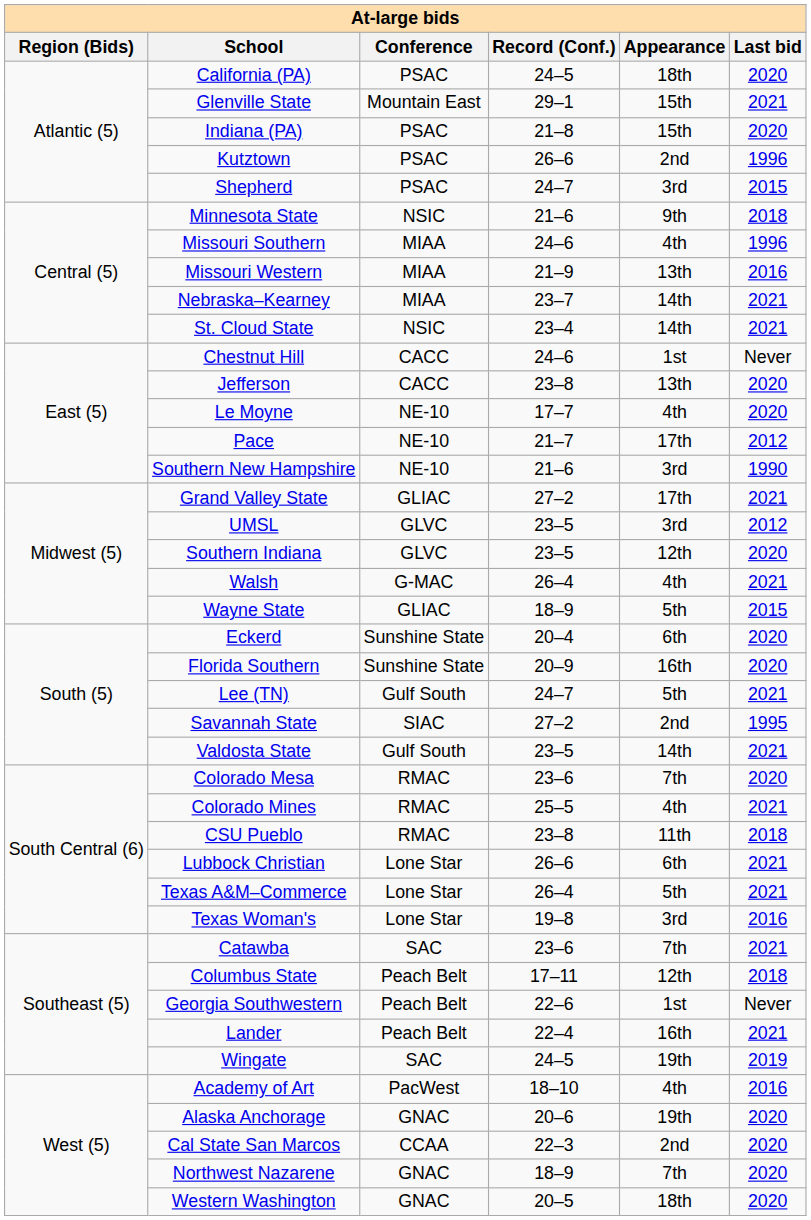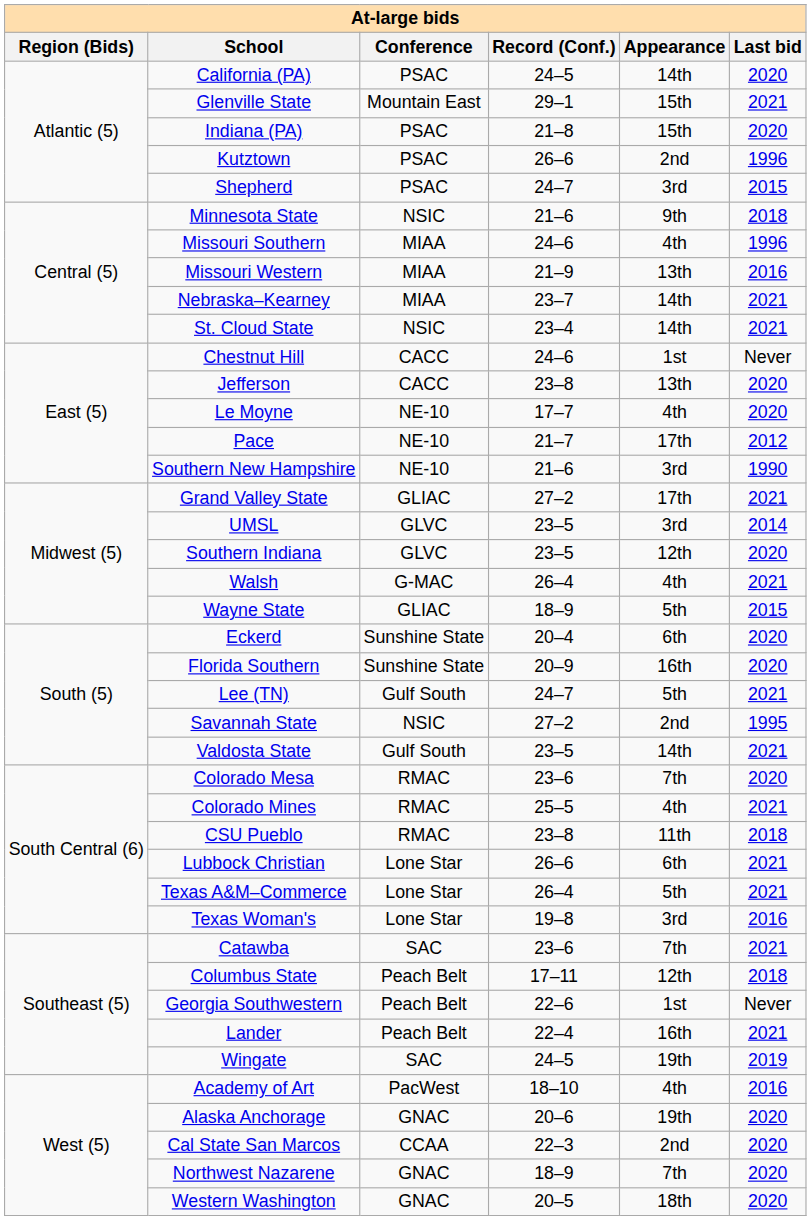 <table class="wikitable sortable" style="text-align:center;">
 <tr>
 <th colspan="6" style="background:#ffdead;">At-large bids</th>
 </tr>
 <tr>
 <th>Region (Bids)</th>
 <th>School</th>
 <th>Conference</th>
 <th>Record (Conf.)</th>
 <th>Appearance</th>
 <th>Last bid</th>
 </tr>
 <tr>
 <td rowspan=5>Atlantic (5)</td>
 <td><a href='#'>California (PA)</a></td>
 <td>PSAC</td>
 <td align=center>24–5</td>
-<td align=center>18th</td>
+<td align=center>14th</td>
 <td align=center><a href='#'>2020</a></td>
 </tr>
 <tr>
 <td><a href='#'>Glenville State</a></td>
 <td>Mountain East</td>
 <td align=center>29–1</td>
 <td align=center>15th</td>
 <td align=center><a href='#'>2021</a></td>
 </tr>
 <tr>
 <td><a href='#'>Indiana (PA)</a></td>
 <td>PSAC</td>
 <td align=center>21–8</td>
 <td align=center>15th</td>
 <td align=center><a href='#'>2020</a></td>
 </tr>
 <tr>
 <td><a href='#'>Kutztown</a></td>
 <td>PSAC</td>
 <td align=center>26–6</td>
 <td align=center>2nd</td>
 <td align=center><a href='#'>1996</a></td>
 </tr>
 <tr>
 <td><a href='#'>Shepherd</a></td>
 <td>PSAC</td>
 <td align=center>24–7</td>
 <td align=center>3rd</td>
 <td align=center><a href='#'>2015</a></td>
 </tr>
 <tr>
 <td rowspan=5>Central (5)</td>
 <td><a href='#'>Minnesota State</a></td>
 <td>NSIC</td>
 <td align=center>21–6</td>
 <td align=center>9th</td>
 <td align=center><a href='#'>2018</a></td>
 </tr>
 <tr>
 <td><a href='#'>Missouri Southern</a></td>
 <td>MIAA</td>
 <td align=center>24–6</td>
 <td align=center>4th</td>
 <td align=center><a href='#'>1996</a></td>
 </tr>
 <tr>
 <td><a href='#'>Missouri Western</a></td>
 <td>MIAA</td>
 <td align=center>21–9</td>
 <td align=center>13th</td>
 <td align=center><a href='#'>2016</a></td>
 </tr>
 <tr>
 <td><a href='#'>Nebraska–Kearney</a></td>
 <td>MIAA</td>
 <td align=center>23–7</td>
 <td align=center>14th</td>
 <td align=center><a href='#'>2021</a></td>
 </tr>
 <tr>
 <td><a href='#'>St. Cloud State</a></td>
 <td>NSIC</td>
 <td align=center>23–4</td>
 <td align=center>14th</td>
 <td align=center><a href='#'>2021</a></td>
 </tr>
 <tr>
 <td rowspan=5>East (5)</td>
 <td><a href='#'>Chestnut Hill</a></td>
 <td>CACC</td>
 <td align=center>24–6</td>
 <td align=center>1st</td>
 <td align=center>Never</td>
 </tr>
 <tr>
 <td><a href='#'>Jefferson</a></td>
 <td>CACC</td>
 <td align=center>23–8</td>
 <td align=center>13th</td>
 <td align=center><a href='#'>2020</a></td>
 </tr>
 <tr>
 <td><a href='#'>Le Moyne</a></td>
 <td>NE-10</td>
 <td align=center>17–7</td>
 <td align=center>4th</td>
 <td align=center><a href='#'>2020</a></td>
 </tr>
 <tr>
 <td><a href='#'>Pace</a></td>
 <td>NE-10</td>
 <td align=center>21–7</td>
 <td align=center>17th</td>
 <td align=center><a href='#'>2012</a></td>
 </tr>
 <tr>
 <td><a href='#'>Southern New Hampshire</a></td>
 <td>NE-10</td>
 <td align=center>21–6</td>
 <td align=center>3rd</td>
 <td align=center><a href='#'>1990</a></td>
 </tr>
 <tr>
 <td rowspan=5>Midwest (5)</td>
 <td><a href='#'>Grand Valley State</a></td>
 <td>GLIAC</td>
 <td align=center>27–2</td>
 <td align=center>17th</td>
 <td align=center><a href='#'>2021</a></td>
 </tr>
 <tr>
 <td><a href='#'>UMSL</a></td>
 <td>GLVC</td>
 <td align=center>23–5</td>
 <td align=center>3rd</td>
-<td align=center><a href='#'>2012</a></td>
+<td align=center><a href='#'>2014</a></td>
 </tr>
 <tr>
 <td><a href='#'>Southern Indiana</a></td>
 <td>GLVC</td>
 <td align=center>23–5</td>
 <td align=center>12th</td>
 <td align=center><a href='#'>2020</a></td>
 </tr>
 <tr>
 <td><a href='#'>Walsh</a></td>
 <td>G-MAC</td>
 <td align=center>26–4</td>
 <td align=center>4th</td>
 <td align=center><a href='#'>2021</a></td>
 </tr>
 <tr>
 <td><a href='#'>Wayne State</a></td>
 <td>GLIAC</td>
 <td align=center>18–9</td>
 <td align=center>5th</td>
 <td align=center><a href='#'>2015</a></td>
 </tr>
 <tr>
 <td rowspan=5>South (5)</td>
 <td><a href='#'>Eckerd</a></td>
 <td>Sunshine State</td>
 <td align=center>20–4</td>
 <td align=center>6th</td>
 <td align=center><a href='#'>2020</a></td>
 </tr>
 <tr>
 <td><a href='#'>Florida Southern</a></td>
 <td>Sunshine State</td>
 <td align=center>20–9</td>
 <td align=center>16th</td>
 <td align=center><a href='#'>2020</a></td>
 </tr>
 <tr>
 <td><a href='#'>Lee (TN)</a></td>
 <td>Gulf South</td>
 <td align=center>24–7</td>
 <td align=center>5th</td>
 <td align=center><a href='#'>2021</a></td>
 </tr>
 <tr>
 <td><a href='#'>Savannah State</a></td>
-<td>SIAC</td>
+<td>NSIC</td>
 <td align=center>27–2</td>
 <td align=center>2nd</td>
 <td align=center><a href='#'>1995</a></td>
 </tr>
 <tr>
 <td><a href='#'>Valdosta State</a></td>
 <td>Gulf South</td>
 <td align=center>23–5</td>
 <td align=center>14th</td>
 <td align=center><a href='#'>2021</a></td>
 </tr>
 <tr>
 <td rowspan=6>South Central (6)</td>
 <td><a href='#'>Colorado Mesa</a></td>
 <td>RMAC</td>
 <td align=center>23–6</td>
 <td align=center>7th</td>
 <td align=center><a href='#'>2020</a></td>
 </tr>
 <tr>
 <td><a href='#'>Colorado Mines</a></td>
 <td>RMAC</td>
 <td align=center>25–5</td>
 <td align=center>4th</td>
 <td align=center><a href='#'>2021</a></td>
 </tr>
 <tr>
 <td><a href='#'>CSU Pueblo</a></td>
 <td>RMAC</td>
 <td align=center>23–8</td>
 <td align=center>11th</td>
 <td align=center><a href='#'>2018</a></td>
 </tr>
 <tr>
 <td><a href='#'>Lubbock Christian</a></td>
 <td>Lone Star</td>
 <td align=center>26–6</td>
 <td align=center>6th</td>
 <td align=center><a href='#'>2021</a></td>
 </tr>
 <tr>
 <td><a href='#'>Texas A&M–Commerce</a></td>
 <td>Lone Star</td>
 <td align=center>26–4</td>
 <td align=center>5th</td>
 <td align=center><a href='#'>2021</a></td>
 </tr>
 <tr>
 <td><a href='#'>Texas Woman's</a></td>
 <td>Lone Star</td>
 <td align=center>19–8</td>
 <td align=center>3rd</td>
 <td align=center><a href='#'>2016</a></td>
 </tr>
 <tr>
 <td rowspan=5>Southeast (5)</td>
 <td><a href='#'>Catawba</a></td>
 <td>SAC</td>
 <td align=center>23–6</td>
 <td align=center>7th</td>
 <td align=center><a href='#'>2021</a></td>
 </tr>
 <tr>
 <td><a href='#'>Columbus State</a></td>
 <td>Peach Belt</td>
 <td align=center>17–11</td>
 <td align=center>12th</td>
 <td align=center><a href='#'>2018</a></td>
 </tr>
 <tr>
 <td><a href='#'>Georgia Southwestern</a></td>
 <td>Peach Belt</td>
 <td align=center>22–6</td>
 <td align=center>1st</td>
 <td align=center>Never</td>
 </tr>
 <tr>
 <td><a href='#'>Lander</a></td>
 <td>Peach Belt</td>
 <td align=center>22–4</td>
 <td align=center>16th</td>
 <td align=center><a href='#'>2021</a></td>
 </tr>
 <tr>
 <td><a href='#'>Wingate</a></td>
 <td>SAC</td>
 <td align=center>24–5</td>
 <td align=center>19th</td>
 <td align=center><a href='#'>2019</a></td>
 </tr>
 <tr>
 <td rowspan=5>West (5)</td>
 <td><a href='#'>Academy of Art</a></td>
 <td>PacWest</td>
 <td align=center>18–10</td>
 <td align=center>4th</td>
 <td align=center><a href='#'>2016</a></td>
 </tr>
 <tr>
 <td><a href='#'>Alaska Anchorage</a></td>
 <td>GNAC</td>
 <td align=center>20–6</td>
 <td align=center>19th</td>
 <td align=center><a href='#'>2020</a></td>
 </tr>
 <tr>
 <td><a href='#'>Cal State San Marcos</a></td>
 <td>CCAA</td>
 <td align=center>22–3</td>
 <td align=center>2nd</td>
 <td align=center><a href='#'>2020</a></td>
 </tr>
 <tr>
 <td><a href='#'>Northwest Nazarene</a></td>
 <td>GNAC</td>
 <td align=center>18–9</td>
 <td align=center>7th</td>
 <td align=center><a href='#'>2020</a></td>
 </tr>
 <tr>
 <td><a href='#'>Western Washington</a></td>
 <td>GNAC</td>
 <td align=center>20–5</td>
 <td align=center>18th</td>
 <td align=center><a href='#'>2020</a></td>
 </tr>
 </table>
